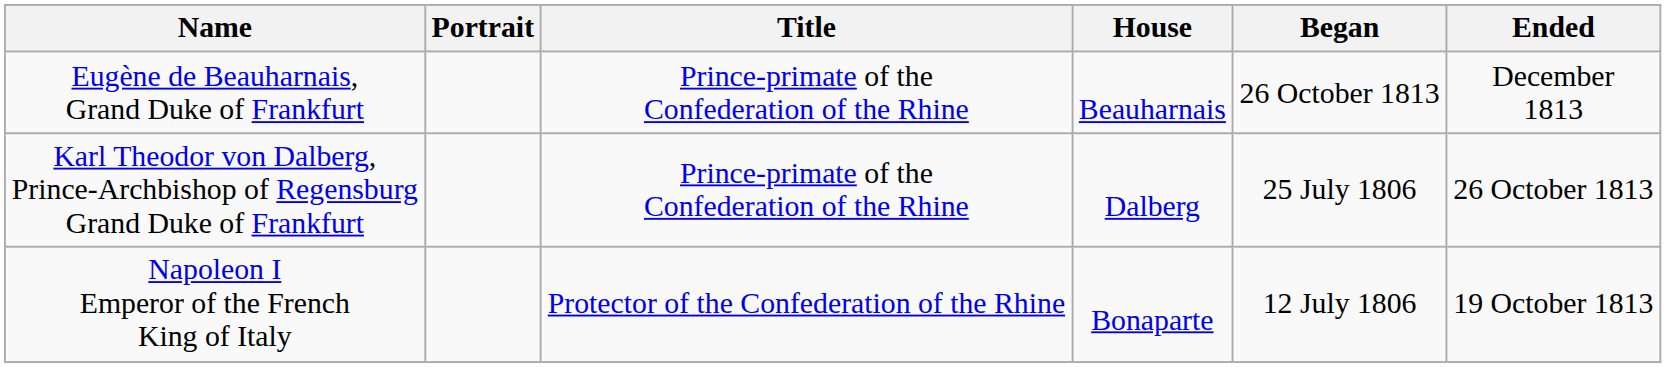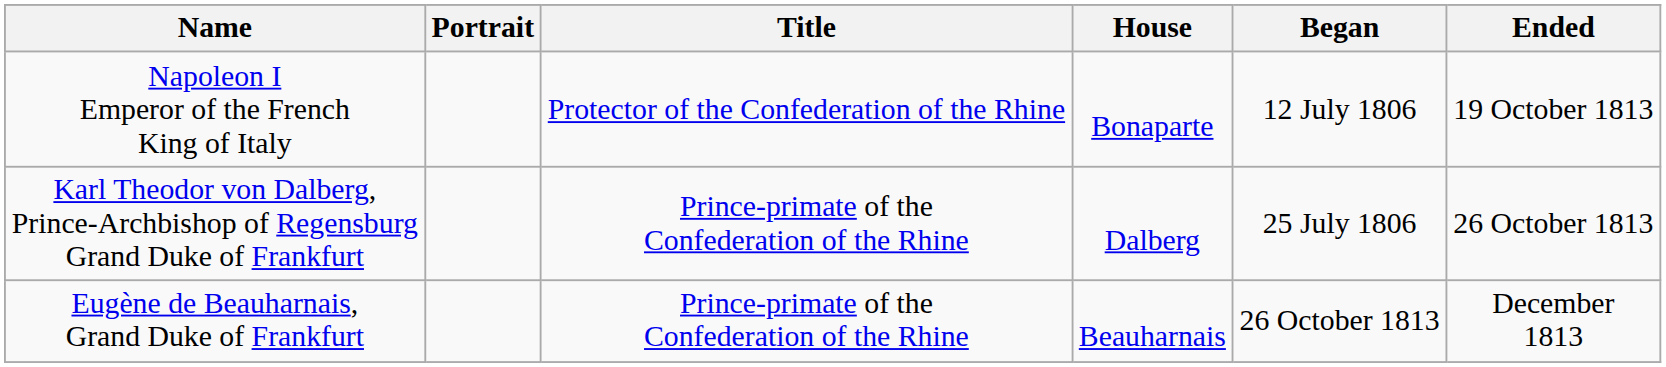 <table class="wikitable" style="text-align:center;">
 <tr>
 <th scope="col">Name</th>
 <th scope="col">Portrait</th>
 <th scope="col">Title</th>
 <th scope="col">House</th>
 <th scope="col">Began</th>
 <th scope="col">Ended</th>
 </tr>
 <tr>
-<td><a href='#'>Eugène de Beauharnais</a>,<br>Grand Duke of <a href='#'>Frankfurt</a></td>
+<td><a href='#'>Napoleon I</a><br>Emperor of the French<br>King of Italy</td>
 <td></td>
-<td><a href='#'>Prince-primate</a> of the<br><a href='#'>Confederation of the Rhine</a></td>
-<td><br><a href='#'>Beauharnais</a></td>
-<td>26 October 1813</td>
-<td>December<br>1813</td>
+<td><a href='#'>Protector of the Confederation of the Rhine</a></td>
+<td><br><a href='#'>Bonaparte</a></td>
+<td>12 July 1806</td>
+<td>19 October 1813</td>
 </tr>
 <tr>
 <td><a href='#'>Karl Theodor von Dalberg</a>,<br>Prince-Archbishop of <a href='#'>Regensburg</a><br>Grand Duke of <a href='#'>Frankfurt</a></td>
 <td></td>
 <td><a href='#'>Prince-primate</a> of the<br><a href='#'>Confederation of the Rhine</a></td>
 <td><br><a href='#'>Dalberg</a></td>
 <td>25 July 1806</td>
 <td>26 October 1813</td>
 </tr>
 <tr>
-<td><a href='#'>Napoleon I</a><br>Emperor of the French<br>King of Italy</td>
+<td><a href='#'>Eugène de Beauharnais</a>,<br>Grand Duke of <a href='#'>Frankfurt</a></td>
 <td></td>
-<td><a href='#'>Protector of the Confederation of the Rhine</a></td>
-<td><br><a href='#'>Bonaparte</a></td>
-<td>12 July 1806</td>
-<td>19 October 1813</td>
+<td><a href='#'>Prince-primate</a> of the<br><a href='#'>Confederation of the Rhine</a></td>
+<td><br><a href='#'>Beauharnais</a></td>
+<td>26 October 1813</td>
+<td>December<br>1813</td>
 </tr>
 </table>
